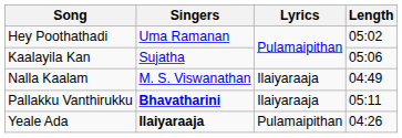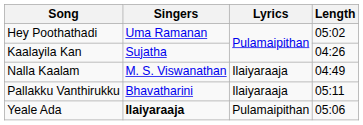 <table class="wikitable">
 <tr>
 <th>Song</th>
 <th>Singers</th>
 <th>Lyrics</th>
 <th>Length</th>
 </tr>
 <tr>
 <td>Hey Poothathadi</td>
 <td><a href='#'>Uma Ramanan</a></td>
 <td rowspan=2><a href='#'>Pulamaipithan</a></td>
 <td>05:02</td>
 </tr>
 <tr>
 <td>Kaalayila Kan</td>
 <td><a href='#'>Sujatha</a></td>
-<td>05:06</td>
+<td>04:26</td>
 </tr>
 <tr>
 <td>Nalla Kaalam</td>
 <td><a href='#'>M. S. Viswanathan</a></td>
 <td>Ilaiyaraaja</td>
 <td>04:49</td>
 </tr>
 <tr>
 <td>Pallakku Vanthirukku</td>
-<td><strong><a href='#'>Bhavatharini</a></strong></td>
+<td><a href='#'>Bhavatharini</a></td>
 <td>Ilaiyaraaja</td>
 <td>05:11</td>
 </tr>
 <tr>
 <td>Yeale Ada</td>
 <td><strong>Ilaiyaraaja</strong></td>
 <td>Pulamaipithan</td>
-<td>04:26</td>
+<td>05:06</td>
 </tr>
 </table>
